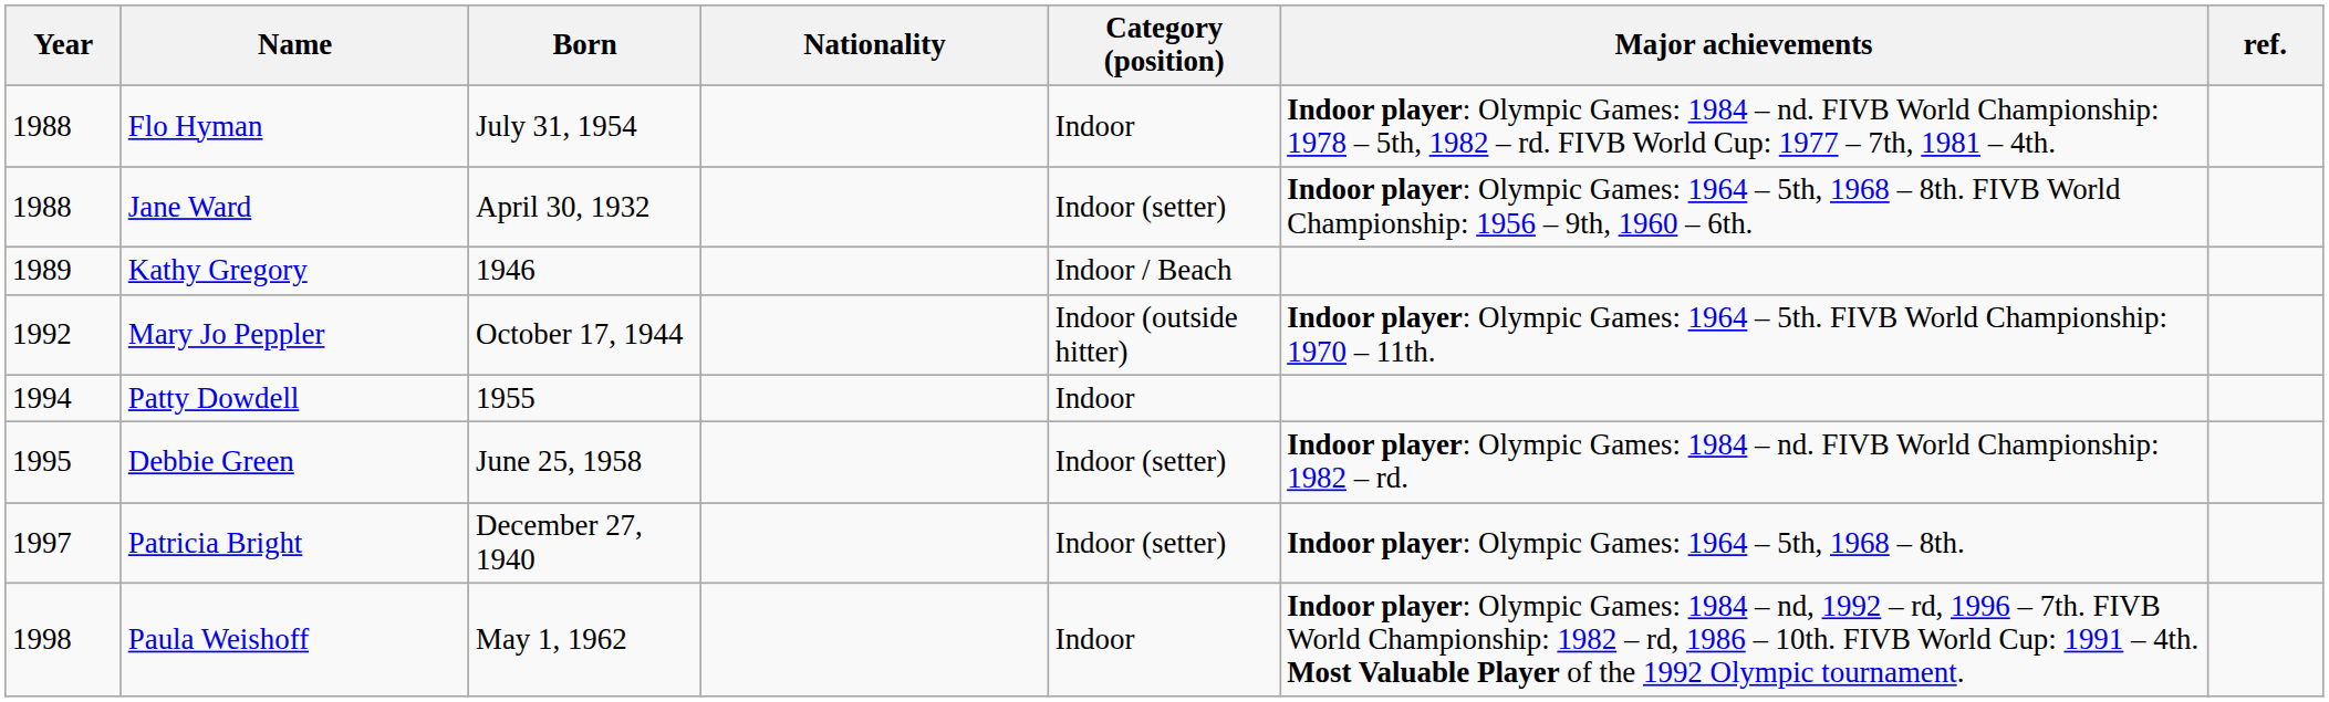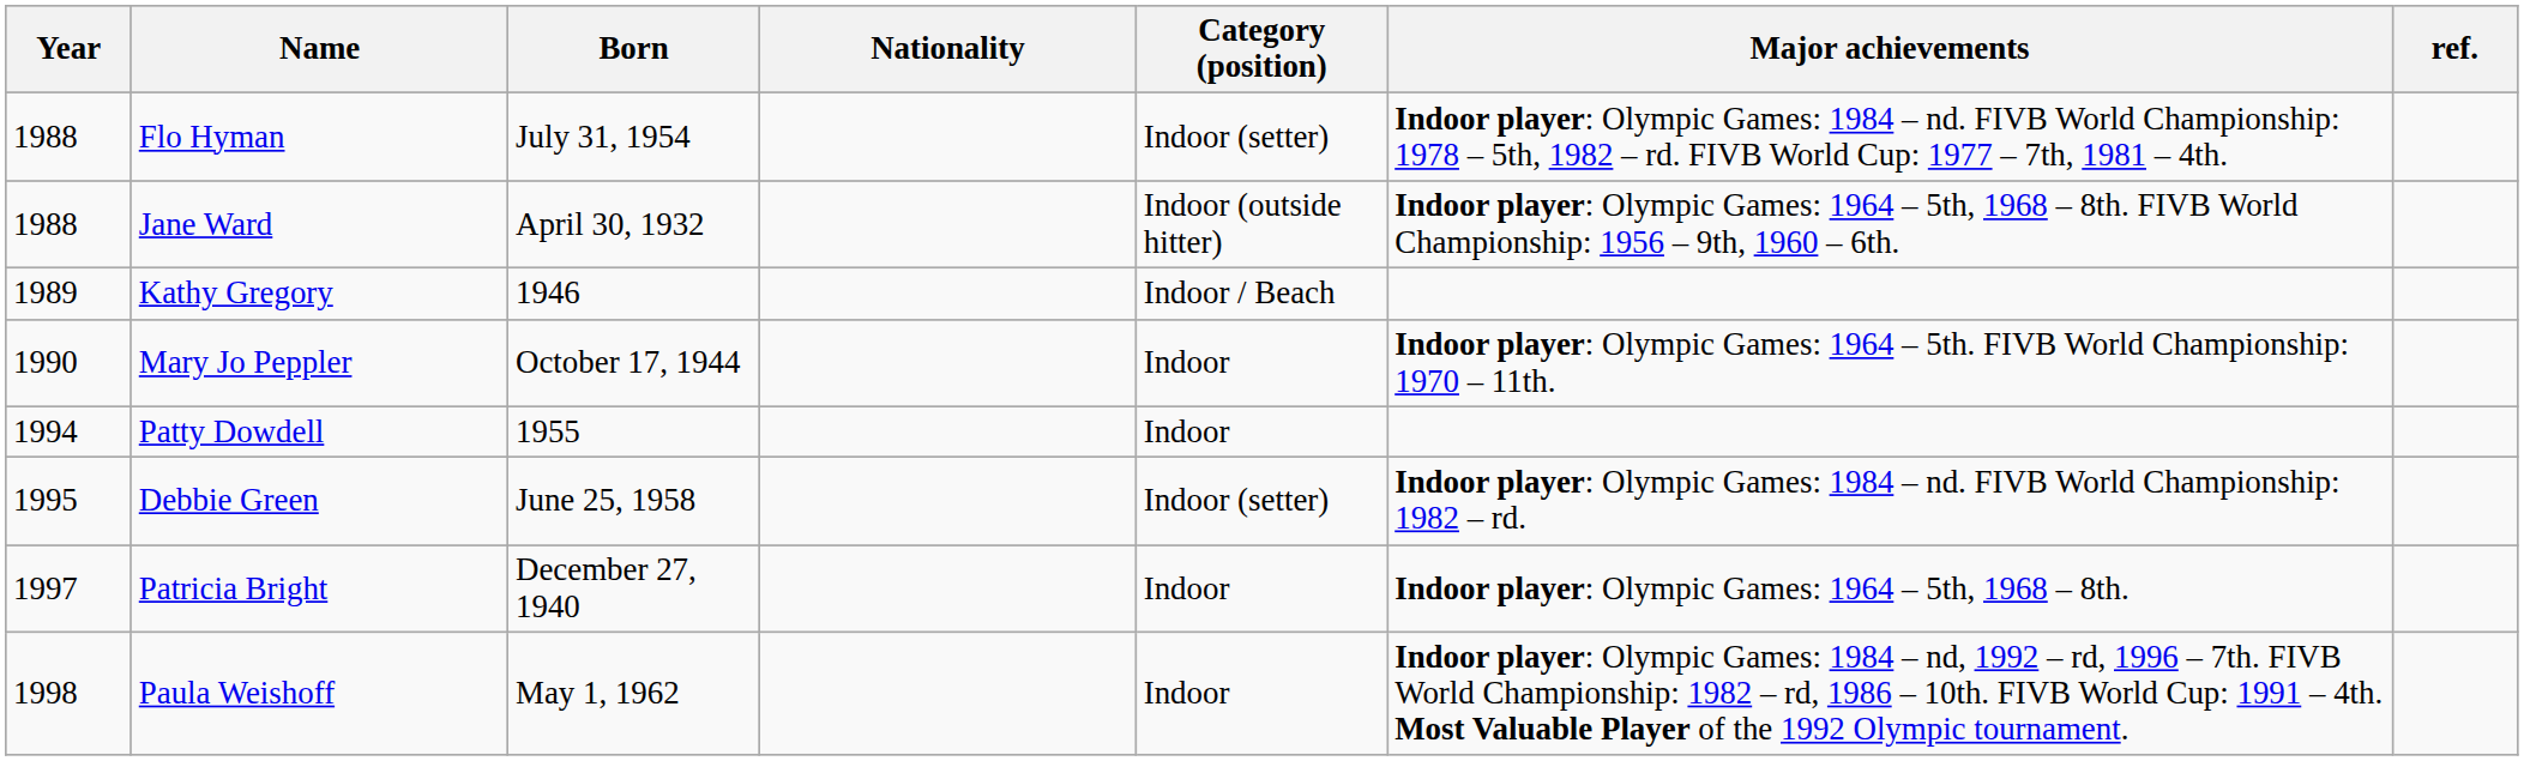 <table class="wikitable">
 <tr>
 <th style="width: 5%;">Year</th>
 <th style="width: 15%;">Name</th>
 <th style="width: 10%;">Born</th>
 <th style="width: 15%;">Nationality</th>
 <th style="width: 10%;">Category (position)</th>
 <th style="width: 40%;">Major achievements</th>
 <th style="width: 5%;">ref.</th>
 </tr>
 <tr>
 <td>1988</td>
 <td><a href='#'>Flo Hyman</a></td>
 <td>July 31, 1954</td>
 <td></td>
-<td>Indoor</td>
+<td>Indoor (setter)</td>
 <td><strong>Indoor player</strong>: Olympic Games: <a href='#'>1984</a> – nd. FIVB World Championship: <a href='#'>1978</a> – 5th, <a href='#'>1982</a> – rd. FIVB World Cup: <a href='#'>1977</a> – 7th, <a href='#'>1981</a> – 4th.</td>
 <td></td>
 </tr>
 <tr>
 <td>1988</td>
 <td><a href='#'>Jane Ward</a></td>
 <td>April 30, 1932</td>
 <td></td>
-<td>Indoor (setter)</td>
+<td>Indoor (outside hitter)</td>
 <td><strong>Indoor player</strong>: Olympic Games: <a href='#'>1964</a> – 5th, <a href='#'>1968</a> – 8th. FIVB World Championship: <a href='#'>1956</a> – 9th, <a href='#'>1960</a> – 6th.</td>
 <td></td>
 </tr>
 <tr>
 <td>1989</td>
 <td><a href='#'>Kathy Gregory</a></td>
 <td>1946</td>
 <td></td>
 <td>Indoor / Beach</td>
 <td></td>
 <td></td>
 </tr>
 <tr>
-<td>1992</td>
+<td>1990</td>
 <td><a href='#'>Mary Jo Peppler</a></td>
 <td>October 17, 1944</td>
 <td></td>
-<td>Indoor (outside hitter)</td>
+<td>Indoor</td>
 <td><strong>Indoor player</strong>: Olympic Games: <a href='#'>1964</a> – 5th. FIVB World Championship: <a href='#'>1970</a> – 11th.</td>
 <td></td>
 </tr>
 <tr>
 <td>1994</td>
 <td><a href='#'>Patty Dowdell</a></td>
 <td>1955</td>
 <td></td>
 <td>Indoor</td>
 <td></td>
 <td></td>
 </tr>
 <tr>
 <td>1995</td>
 <td><a href='#'>Debbie Green</a></td>
 <td>June 25, 1958</td>
 <td></td>
 <td>Indoor (setter)</td>
 <td><strong>Indoor player</strong>: Olympic Games: <a href='#'>1984</a> – nd. FIVB World Championship: <a href='#'>1982</a> – rd.</td>
 <td></td>
 </tr>
 <tr>
 <td>1997</td>
 <td><a href='#'>Patricia Bright</a></td>
 <td>December 27, 1940</td>
 <td></td>
-<td>Indoor (setter)</td>
+<td>Indoor</td>
 <td><strong>Indoor player</strong>: Olympic Games: <a href='#'>1964</a> – 5th, <a href='#'>1968</a> – 8th.</td>
 <td></td>
 </tr>
 <tr>
 <td>1998</td>
 <td><a href='#'>Paula Weishoff</a></td>
 <td>May 1, 1962</td>
 <td></td>
 <td>Indoor</td>
 <td><strong>Indoor player</strong>: Olympic Games: <a href='#'>1984</a> – nd, <a href='#'>1992</a> – rd, <a href='#'>1996</a> – 7th. FIVB World Championship: <a href='#'>1982</a> – rd, <a href='#'>1986</a> – 10th. FIVB World Cup: <a href='#'>1991</a> – 4th.<br><strong>Most Valuable Player</strong> of the <a href='#'>1992 Olympic tournament</a>.</td>
 <td></td>
 </tr>
 </table>
